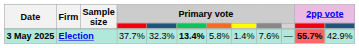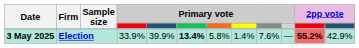 <table class="nowrap wikitable tpl-blanktable" style=text-align:center;font-size:90%>
 <tr>
 <th rowspan=2>Date</th>
 <th rowspan=2>Firm</th>
 <th rowspan=2>Sample<br>size</th>
 <th colspan=7 class=unsortable style=background:#ccc>Primary vote</th>
 <th colspan=2 class=unsortable style=background:#ebbce3><a href='#'>2pp vote</a></th>
 </tr>
 <tr>
 <th class="unsortable" style="background:#F00011"></th>
 <th class="unsortable" style=background:#225479></th>
 <th class=unsortable style=background:#10C25B></th>
 <th class=unsortable style=background:#f36c21></th>
 <th class=unsortable style=background:yellow></th>
 <th class=unsortable style=background:#888888></th>
 <th class=unsortable style=background:lightgray></th>
 <th class="unsortable" style="background:#F00011"></th>
 <th class="unsortable" style=background:#225479></th>
 </tr>
 <tr>
 </tr>
 <tr style=background:#b0e9db>
 <td style=text-align:right data-sort-value=3-May-2025><strong>3 May 2025</strong></td>
 <td colspan=2 style=text-align:left><strong><a href='#'>Election</a></strong></td>
-<td>37.7%</td>
-<td>32.3%</td>
+<td>33.9%</td>
+<td>39.9%</td>
 <td><strong>13.4%</strong></td>
 <td>5.8%</td>
 <td>1.4%</td>
 <td>7.6%</td>
 <td>—</td>
-<td style=background:#f66><strong>55.7%</strong></td>
+<td style=background:#f66><strong>55.2%</strong></td>
 <td>42.9%</td>
 </tr>
 </table>
